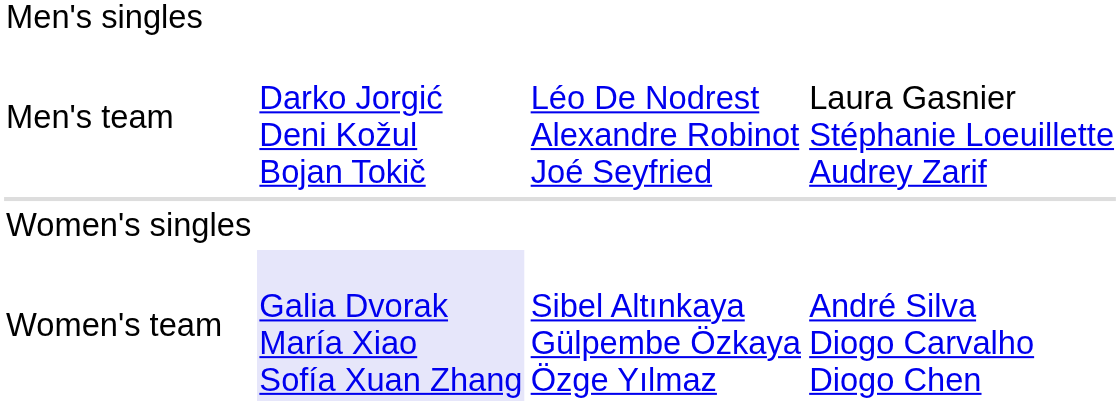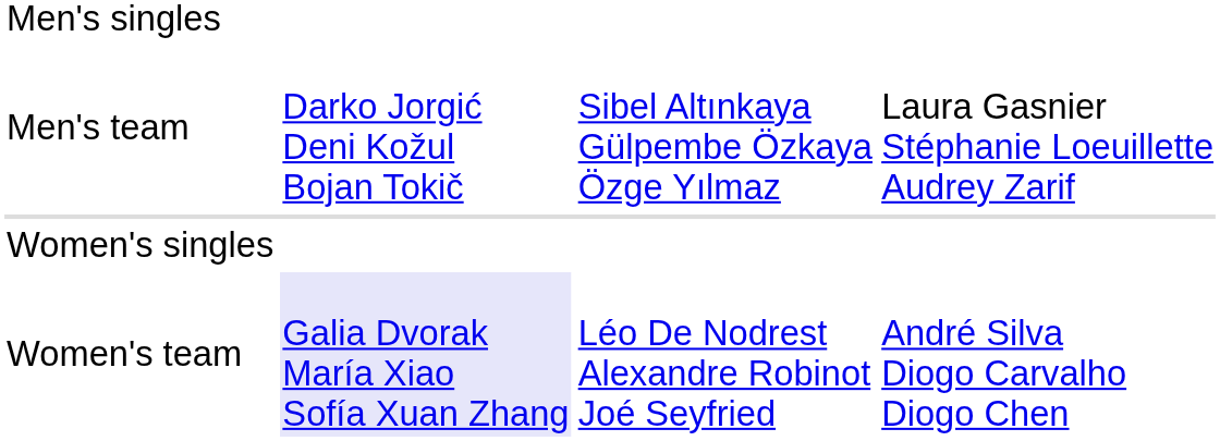 <table>
 <tr>
 <td>Men's singles<br></td>
 <td></td>
 <td></td>
 <td></td>
 </tr>
 <tr>
 <td>Men's team<br></td>
 <td><br><a href='#'>Darko Jorgić</a><br><a href='#'>Deni Kožul</a><br><a href='#'>Bojan Tokič</a></td>
-<td><br><a href='#'>Léo De Nodrest</a><br><a href='#'>Alexandre Robinot</a><br><a href='#'>Joé Seyfried</a></td>
+<td><br><a href='#'>Sibel Altınkaya</a><br><a href='#'>Gülpembe Özkaya</a><br><a href='#'>Özge Yılmaz</a></td>
 <td><br>Laura Gasnier<br><a href='#'>Stéphanie Loeuillette</a><br><a href='#'>Audrey Zarif</a></td>
 </tr>
 <tr bgcolor=#DDDDDD>
 <td colspan=7></td>
 </tr>
 <tr>
 <td>Women's singles<br></td>
 <td></td>
 <td></td>
 <td></td>
 </tr>
 <tr>
 <td>Women's team<br></td>
 <td style="background: lavender;"><br><a href='#'>Galia Dvorak</a><br><a href='#'>María Xiao</a><br><a href='#'>Sofía Xuan Zhang</a></td>
-<td><br><a href='#'>Sibel Altınkaya</a><br><a href='#'>Gülpembe Özkaya</a><br><a href='#'>Özge Yılmaz</a></td>
+<td><br><a href='#'>Léo De Nodrest</a><br><a href='#'>Alexandre Robinot</a><br><a href='#'>Joé Seyfried</a></td>
 <td><br><a href='#'>André Silva</a><br><a href='#'>Diogo Carvalho</a><br><a href='#'>Diogo Chen</a></td>
 </tr>
 </table>
